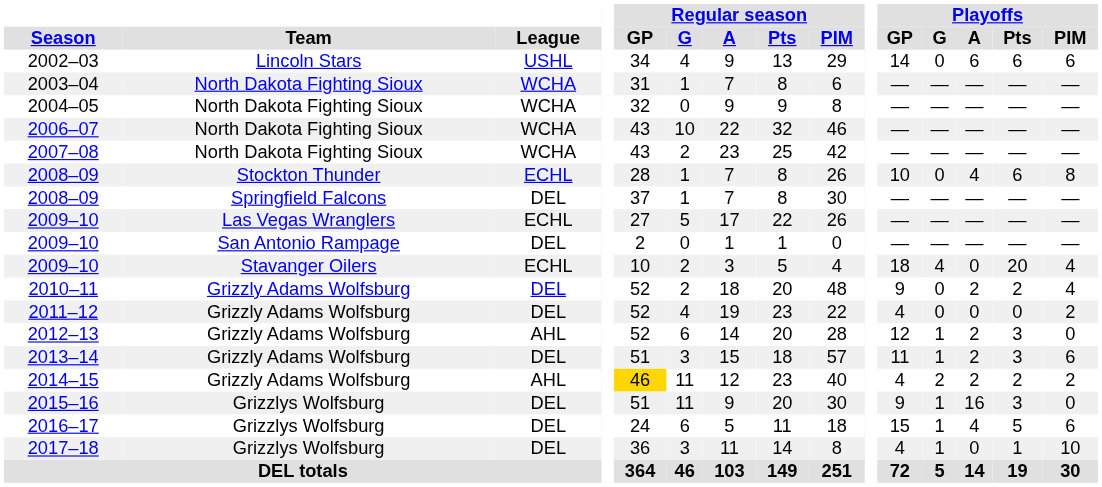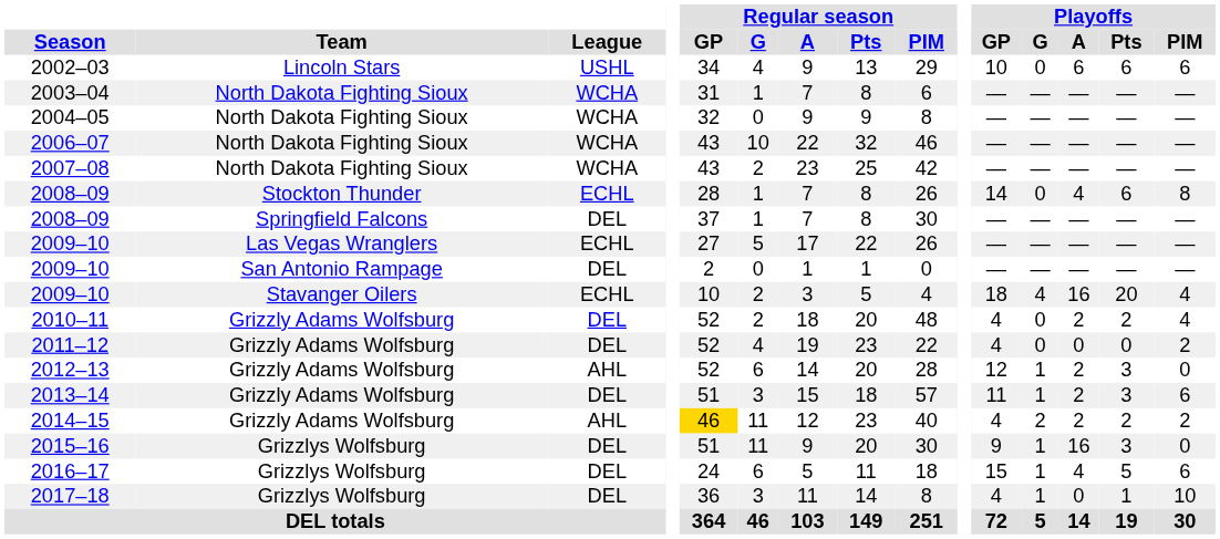 <table border="0" cellpadding="1" cellspacing="0" ID="Table3" style="text-align:center; width:60em">
 <tr bgcolor="#e0e0e0">
 <th colspan="3" bgcolor="#ffffff"> </th>
 <th rowspan="99" bgcolor="#ffffff"> </th>
 <th colspan="5"><a href='#'>Regular season</a></th>
 <th rowspan="99" bgcolor="#ffffff"> </th>
 <th colspan="5"><a href='#'>Playoffs</a></th>
 </tr>
 <tr bgcolor="#e0e0e0">
 <th><a href='#'>Season</a></th>
 <th>Team</th>
 <th>League</th>
 <th>GP</th>
 <th><a href='#'>G</a></th>
 <th><a href='#'>A</a></th>
 <th><a href='#'>Pts</a></th>
 <th><a href='#'>PIM</a></th>
 <th>GP</th>
 <th>G</th>
 <th>A</th>
 <th>Pts</th>
 <th>PIM</th>
 </tr>
 <tr>
 <td>2002–03</td>
 <td><a href='#'>Lincoln Stars</a></td>
 <td><a href='#'>USHL</a></td>
 <td>34</td>
 <td>4</td>
 <td>9</td>
 <td>13</td>
 <td>29</td>
-<td>14</td>
+<td>10</td>
 <td>0</td>
 <td>6</td>
 <td>6</td>
 <td>6</td>
 </tr>
 <tr bgcolor="#f0f0f0">
 <td>2003–04</td>
 <td><a href='#'>North Dakota Fighting Sioux</a></td>
 <td><a href='#'>WCHA</a></td>
 <td>31</td>
 <td>1</td>
 <td>7</td>
 <td>8</td>
 <td>6</td>
 <td>—</td>
 <td>—</td>
 <td>—</td>
 <td>—</td>
 <td>—</td>
 </tr>
 <tr>
 <td>2004–05</td>
 <td>North Dakota Fighting Sioux</td>
 <td>WCHA</td>
 <td>32</td>
 <td>0</td>
 <td>9</td>
 <td>9</td>
 <td>8</td>
 <td>—</td>
 <td>—</td>
 <td>—</td>
 <td>—</td>
 <td>—</td>
 </tr>
 <tr bgcolor="#f0f0f0">
 <td><a href='#'>2006–07</a></td>
 <td>North Dakota Fighting Sioux</td>
 <td>WCHA</td>
 <td>43</td>
 <td>10</td>
 <td>22</td>
 <td>32</td>
 <td>46</td>
 <td>—</td>
 <td>—</td>
 <td>—</td>
 <td>—</td>
 <td>—</td>
 </tr>
 <tr>
 <td><a href='#'>2007–08</a></td>
 <td>North Dakota Fighting Sioux</td>
 <td>WCHA</td>
 <td>43</td>
 <td>2</td>
 <td>23</td>
 <td>25</td>
 <td>42</td>
 <td>—</td>
 <td>—</td>
 <td>—</td>
 <td>—</td>
 <td>—</td>
 </tr>
 <tr bgcolor="#f0f0f0">
 <td><a href='#'>2008–09</a></td>
 <td><a href='#'>Stockton Thunder</a></td>
 <td><a href='#'>ECHL</a></td>
 <td>28</td>
 <td>1</td>
 <td>7</td>
 <td>8</td>
 <td>26</td>
-<td>10</td>
+<td>14</td>
 <td>0</td>
 <td>4</td>
 <td>6</td>
 <td>8</td>
 </tr>
 <tr>
 <td><a href='#'>2008–09</a></td>
 <td><a href='#'>Springfield Falcons</a></td>
 <td>DEL</td>
 <td>37</td>
 <td>1</td>
 <td>7</td>
 <td>8</td>
 <td>30</td>
 <td>—</td>
 <td>—</td>
 <td>—</td>
 <td>—</td>
 <td>—</td>
 </tr>
 <tr bgcolor="#f0f0f0">
 <td><a href='#'>2009–10</a></td>
 <td><a href='#'>Las Vegas Wranglers</a></td>
 <td>ECHL</td>
 <td>27</td>
 <td>5</td>
 <td>17</td>
 <td>22</td>
 <td>26</td>
 <td>—</td>
 <td>—</td>
 <td>—</td>
 <td>—</td>
 <td>—</td>
 </tr>
 <tr>
 <td><a href='#'>2009–10</a></td>
 <td><a href='#'>San Antonio Rampage</a></td>
 <td>DEL</td>
 <td>2</td>
 <td>0</td>
 <td>1</td>
 <td>1</td>
 <td>0</td>
 <td>—</td>
 <td>—</td>
 <td>—</td>
 <td>—</td>
 <td>—</td>
 </tr>
 <tr bgcolor="#f0f0f0">
 <td><a href='#'>2009–10</a></td>
 <td><a href='#'>Stavanger Oilers</a></td>
 <td>ECHL</td>
 <td>10</td>
 <td>2</td>
 <td>3</td>
 <td>5</td>
 <td>4</td>
 <td>18</td>
 <td>4</td>
-<td>0</td>
+<td>16</td>
 <td>20</td>
 <td>4</td>
 </tr>
 <tr>
 <td><a href='#'>2010–11</a></td>
 <td><a href='#'>Grizzly Adams Wolfsburg</a></td>
 <td><a href='#'>DEL</a></td>
 <td>52</td>
 <td>2</td>
 <td>18</td>
 <td>20</td>
 <td>48</td>
-<td>9</td>
+<td>4</td>
 <td>0</td>
 <td>2</td>
 <td>2</td>
 <td>4</td>
 </tr>
 <tr bgcolor="#f0f0f0">
 <td><a href='#'>2011–12</a></td>
 <td>Grizzly Adams Wolfsburg</td>
 <td>DEL</td>
 <td>52</td>
 <td>4</td>
 <td>19</td>
 <td>23</td>
 <td>22</td>
 <td>4</td>
 <td>0</td>
 <td>0</td>
 <td>0</td>
 <td>2</td>
 </tr>
 <tr>
 <td><a href='#'>2012–13</a></td>
 <td>Grizzly Adams Wolfsburg</td>
 <td>AHL</td>
 <td>52</td>
 <td>6</td>
 <td>14</td>
 <td>20</td>
 <td>28</td>
 <td>12</td>
 <td>1</td>
 <td>2</td>
 <td>3</td>
 <td>0</td>
 </tr>
 <tr bgcolor="#f0f0f0">
 <td><a href='#'>2013–14</a></td>
 <td>Grizzly Adams Wolfsburg</td>
 <td>DEL</td>
 <td>51</td>
 <td>3</td>
 <td>15</td>
 <td>18</td>
 <td>57</td>
 <td>11</td>
 <td>1</td>
 <td>2</td>
 <td>3</td>
 <td>6</td>
 </tr>
 <tr>
 <td><a href='#'>2014–15</a></td>
 <td>Grizzly Adams Wolfsburg</td>
 <td>AHL</td>
 <td style="background: gold;">46</td>
 <td>11</td>
 <td>12</td>
 <td>23</td>
 <td>40</td>
 <td>4</td>
 <td>2</td>
 <td>2</td>
 <td>2</td>
 <td>2</td>
 </tr>
 <tr bgcolor="#f0f0f0">
 <td><a href='#'>2015–16</a></td>
 <td>Grizzlys Wolfsburg</td>
 <td>DEL</td>
 <td>51</td>
 <td>11</td>
 <td>9</td>
 <td>20</td>
 <td>30</td>
 <td>9</td>
 <td>1</td>
 <td>16</td>
 <td>3</td>
 <td>0</td>
 </tr>
 <tr>
 <td><a href='#'>2016–17</a></td>
 <td>Grizzlys Wolfsburg</td>
 <td>DEL</td>
 <td>24</td>
 <td>6</td>
 <td>5</td>
 <td>11</td>
 <td>18</td>
 <td>15</td>
 <td>1</td>
 <td>4</td>
 <td>5</td>
 <td>6</td>
 </tr>
 <tr bgcolor="#f0f0f0">
 <td><a href='#'>2017–18</a></td>
 <td>Grizzlys Wolfsburg</td>
 <td>DEL</td>
 <td>36</td>
 <td>3</td>
 <td>11</td>
 <td>14</td>
 <td>8</td>
 <td>4</td>
 <td>1</td>
 <td>0</td>
 <td>1</td>
 <td>10</td>
 </tr>
 <tr bgcolor="e0e0e0">
 <th colspan="3">DEL totals</th>
 <th>364</th>
 <th>46</th>
 <th>103</th>
 <th>149</th>
 <th>251</th>
 <th>72</th>
 <th>5</th>
 <th>14</th>
 <th>19</th>
 <th>30</th>
 </tr>
 </table>
